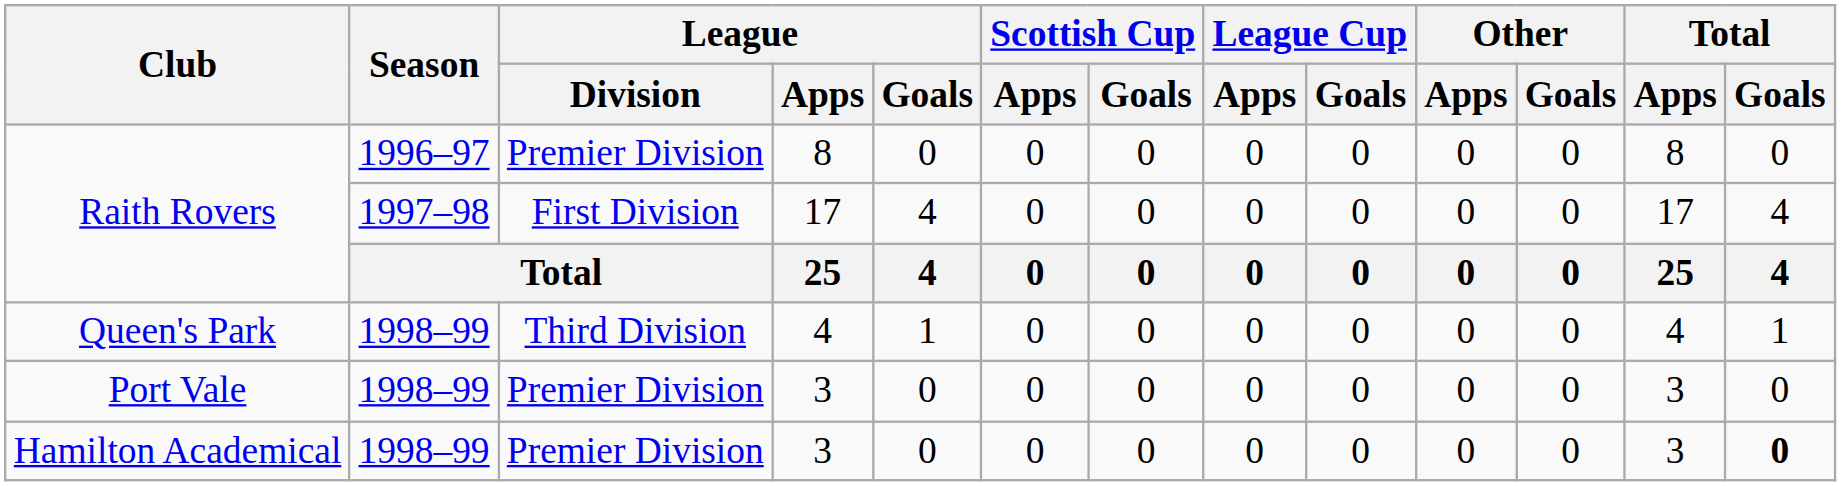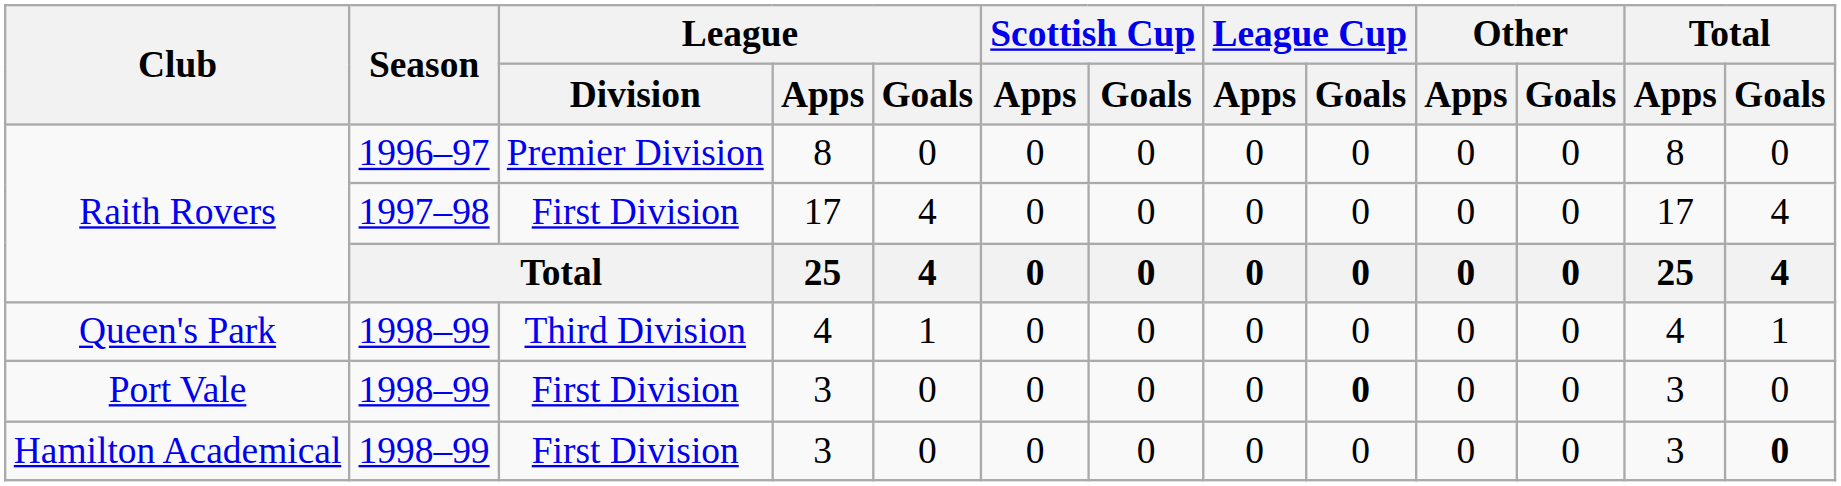 <table class="wikitable" style="text-align:center">
 <tr>
 <th rowspan="2">Club</th>
 <th rowspan="2">Season</th>
 <th colspan="3">League</th>
 <th colspan="2"><a href='#'>Scottish Cup</a></th>
 <th colspan="2"><a href='#'>League Cup</a></th>
 <th colspan="2">Other</th>
 <th colspan="2">Total</th>
 </tr>
 <tr>
 <th>Division</th>
 <th>Apps</th>
 <th>Goals</th>
 <th>Apps</th>
 <th>Goals</th>
 <th>Apps</th>
 <th>Goals</th>
 <th>Apps</th>
 <th>Goals</th>
 <th>Apps</th>
 <th>Goals</th>
 </tr>
 <tr>
 <td rowspan="3"><a href='#'>Raith Rovers</a></td>
 <td><a href='#'>1996–97</a></td>
 <td><a href='#'>Premier Division</a></td>
 <td>8</td>
 <td>0</td>
 <td>0</td>
 <td>0</td>
 <td>0</td>
 <td>0</td>
 <td>0</td>
 <td>0</td>
 <td>8</td>
 <td>0</td>
 </tr>
 <tr>
 <td><a href='#'>1997–98</a></td>
 <td><a href='#'>First Division</a></td>
 <td>17</td>
 <td>4</td>
 <td>0</td>
 <td>0</td>
 <td>0</td>
 <td>0</td>
 <td>0</td>
 <td>0</td>
 <td>17</td>
 <td>4</td>
 </tr>
 <tr>
 <th colspan="2">Total</th>
 <th>25</th>
 <th>4</th>
 <th>0</th>
 <th>0</th>
 <th>0</th>
 <th>0</th>
 <th>0</th>
 <th>0</th>
 <th>25</th>
 <th>4</th>
 </tr>
 <tr>
 <td><a href='#'>Queen's Park</a></td>
 <td><a href='#'>1998–99</a></td>
 <td><a href='#'>Third Division</a></td>
 <td>4</td>
 <td>1</td>
 <td>0</td>
 <td>0</td>
 <td>0</td>
 <td>0</td>
 <td>0</td>
 <td>0</td>
 <td>4</td>
 <td>1</td>
 </tr>
 <tr>
 <td><a href='#'>Port Vale</a></td>
 <td><a href='#'>1998–99</a></td>
-<td><a href='#'>Premier Division</a></td>
+<td><a href='#'>First Division</a></td>
 <td>3</td>
 <td>0</td>
 <td>0</td>
 <td>0</td>
 <td>0</td>
-<td>0</td>
+<td><strong>0</strong></td>
 <td>0</td>
 <td>0</td>
 <td>3</td>
 <td>0</td>
 </tr>
 <tr>
 <td><a href='#'>Hamilton Academical</a></td>
 <td><a href='#'>1998–99</a></td>
-<td><a href='#'>Premier Division</a></td>
+<td><a href='#'>First Division</a></td>
 <td>3</td>
 <td>0</td>
 <td>0</td>
 <td>0</td>
 <td>0</td>
 <td>0</td>
 <td>0</td>
 <td>0</td>
 <td>3</td>
 <td><strong>0</strong></td>
 </tr>
 </table>
